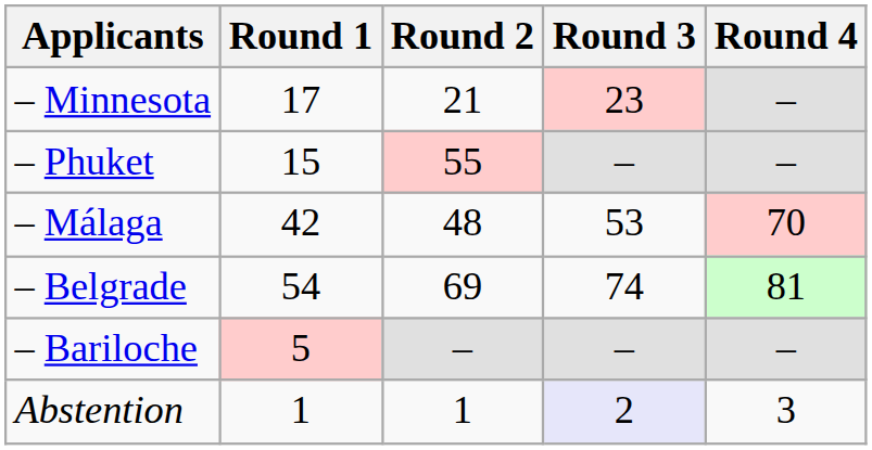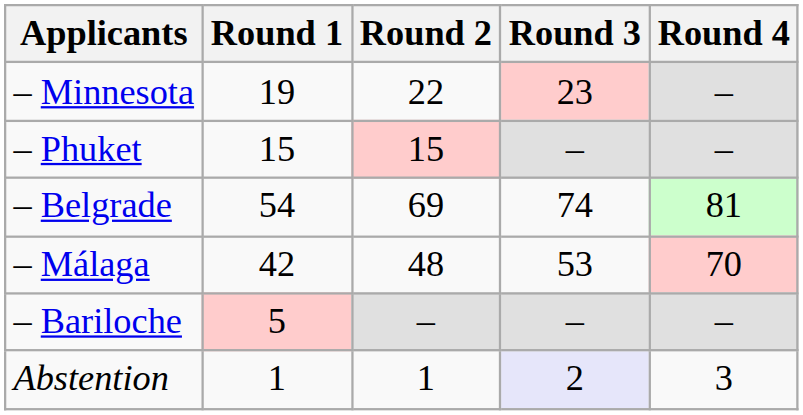 <table class="wikitable" style="text-align:center">
 <tr>
 <th>Applicants</th>
 <th>Round 1</th>
 <th>Round 2</th>
 <th>Round 3</th>
 <th>Round 4</th>
 </tr>
 <tr>
 <td style="text-align:left"> – <a href='#'>Minnesota</a></td>
-<td>17</td>
-<td>21</td>
+<td>19</td>
+<td>22</td>
 <td style="background-color:#fcc">23</td>
 <td style="background-color:#E0E0E0">–</td>
 </tr>
 <tr>
 <td style="text-align:left"> – <a href='#'>Phuket</a></td>
 <td>15</td>
-<td style="background-color:#fcc">55</td>
+<td style="background-color:#fcc">15</td>
 <td style="background-color:#E0E0E0">–</td>
 <td style="background-color:#E0E0E0">–</td>
+</tr>
+<tr>
+<td style="text-align:left"> – <a href='#'>Belgrade</a></td>
+<td>54</td>
+<td>69</td>
+<td>74</td>
+<td style="background-color:#cfc">81</td>
 </tr>
 <tr>
 <td style="text-align:left"> – <a href='#'>Málaga</a></td>
 <td>42</td>
 <td>48</td>
 <td>53</td>
 <td style="background-color:#fcc">70</td>
-</tr>
-<tr>
-<td style="text-align:left"> – <a href='#'>Belgrade</a></td>
-<td>54</td>
-<td>69</td>
-<td>74</td>
-<td style="background-color:#cfc">81</td>
 </tr>
 <tr>
 <td style="text-align:left"> – <a href='#'>Bariloche</a></td>
 <td style="background-color:#fcc">5</td>
 <td style="background-color:#E0E0E0">–</td>
 <td style="background-color:#E0E0E0">–</td>
 <td style="background-color:#E0E0E0">–</td>
 </tr>
 <tr>
 <td style="text-align:left"><em>Abstention</em></td>
 <td>1</td>
 <td>1</td>
 <td style="background: lavender;">2</td>
 <td>3</td>
 </tr>
 </table>
